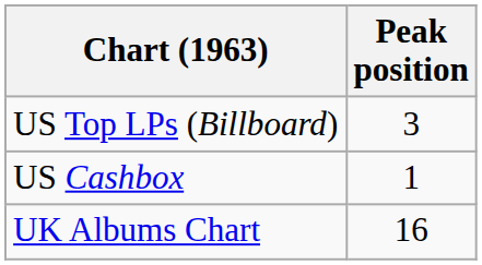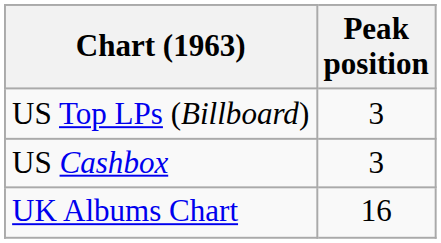 <table class="wikitable">
 <tr>
 <th>Chart (1963)</th>
 <th>Peak<br>position</th>
 </tr>
 <tr>
 <td>US <a href='#'>Top LPs</a> (<em>Billboard</em>)</td>
 <td align="center">3</td>
 </tr>
 <tr>
 <td>US <em><a href='#'>Cashbox</a></em></td>
-<td align="center">1</td>
+<td align="center">3</td>
 </tr>
 <tr>
 <td><a href='#'>UK Albums Chart</a></td>
 <td align="center">16</td>
 </tr>
 </table>
